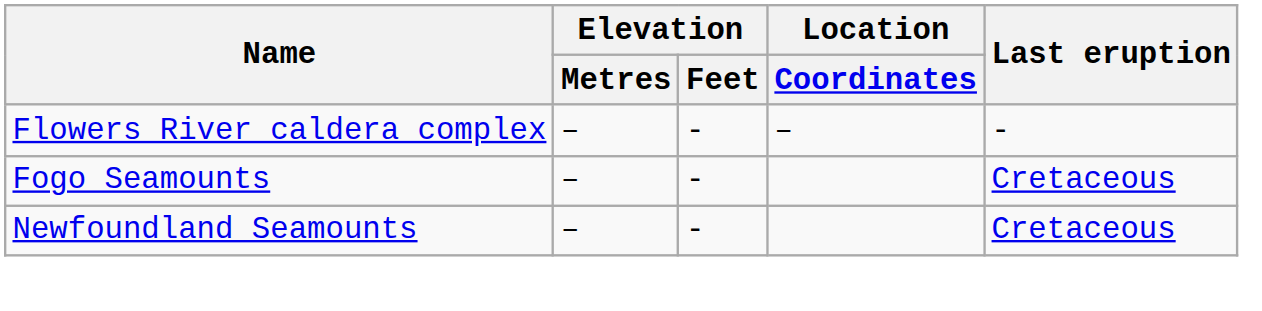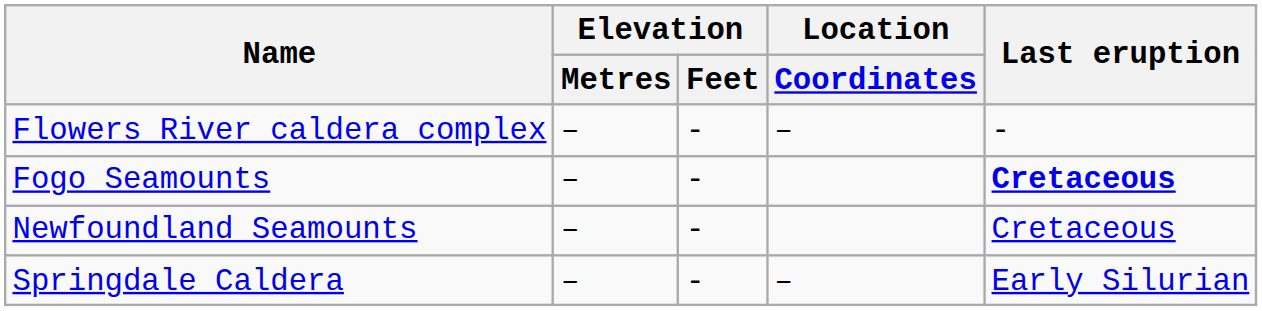 <table class="wikitable">
 <tr>
 <th rowspan="2">Name</th>
 <th colspan="2">Elevation</th>
 <th>Location</th>
 <th rowspan="2">Last eruption</th>
 </tr>
 <tr>
 <th>Metres</th>
 <th>Feet</th>
 <th><a href='#'>Coordinates</a></th>
 </tr>
 <tr>
 <td><a href='#'>Flowers River caldera complex</a></td>
 <td>–</td>
 <td>-</td>
 <td>–</td>
 <td>-</td>
 </tr>
 <tr>
 <td><a href='#'>Fogo Seamounts</a></td>
 <td>–</td>
 <td>-</td>
 <td></td>
-<td><a href='#'>Cretaceous</a></td>
+<td><strong><a href='#'>Cretaceous</a></strong></td>
 </tr>
 <tr>
 <td><a href='#'>Newfoundland Seamounts</a></td>
 <td>–</td>
 <td>-</td>
 <td></td>
 <td><a href='#'>Cretaceous</a></td>
 </tr>
+<tr>
+<td><a href='#'>Springdale Caldera</a></td>
+<td>–</td>
+<td>-</td>
+<td>–</td>
+<td><a href='#'>Early Silurian</a></td>
+</tr>
 </table>
